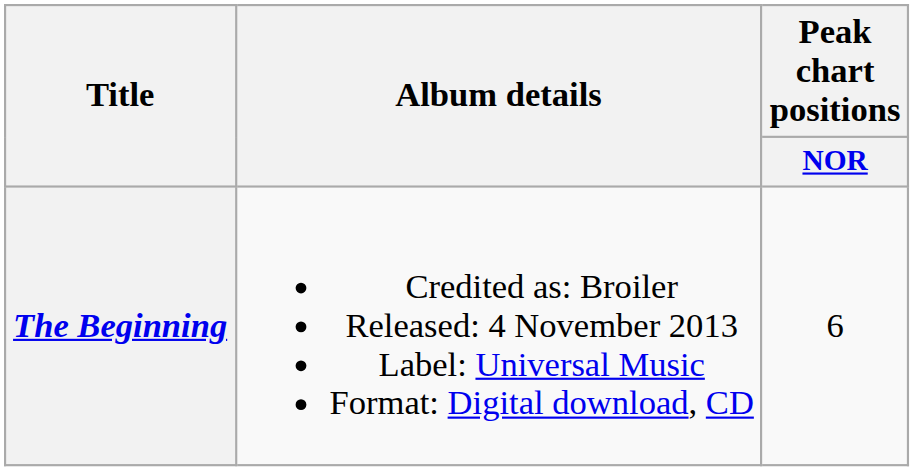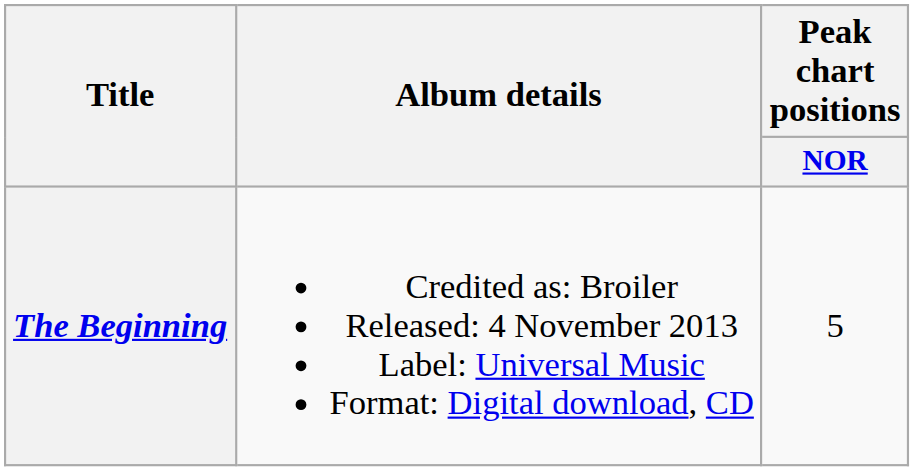 <table class="wikitable plainrowheaders" style="text-align:center;">
 <tr>
 <th scope="col" rowspan="2">Title</th>
 <th scope="col" rowspan="2">Album details</th>
 <th scope="col" colspan="1">Peak chart positions</th>
 </tr>
 <tr>
 <th scope="col" style="width:3em;font-size:85%;"><a href='#'>NOR</a><br></th>
 </tr>
 <tr>
 <th scope="row"><em><a href='#'>The Beginning</a></em></th>
 <td><br><ul><li>Credited as: Broiler</li><li>Released: 4 November 2013</li><li>Label: <a href='#'>Universal Music</a></li><li>Format: <a href='#'>Digital download</a>, <a href='#'>CD</a></li></ul></td>
-<td>6</td>
+<td>5</td>
 </tr>
 </table>
